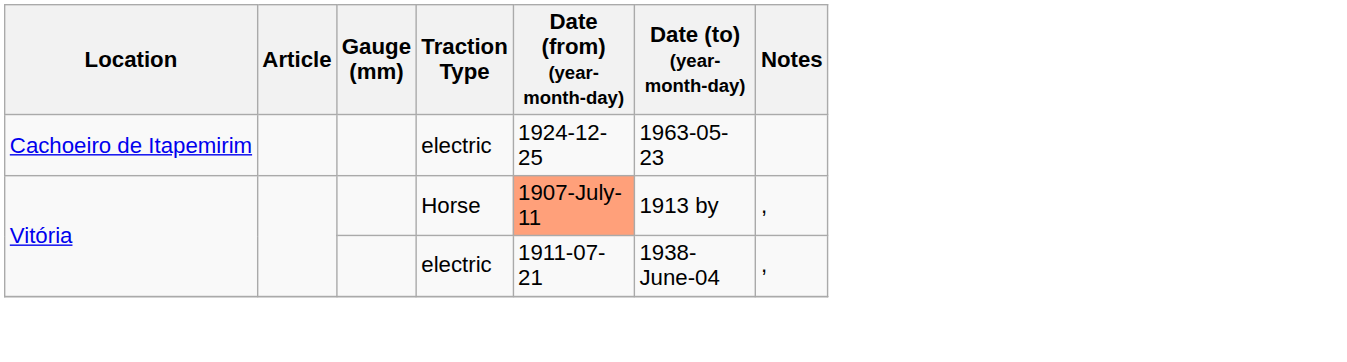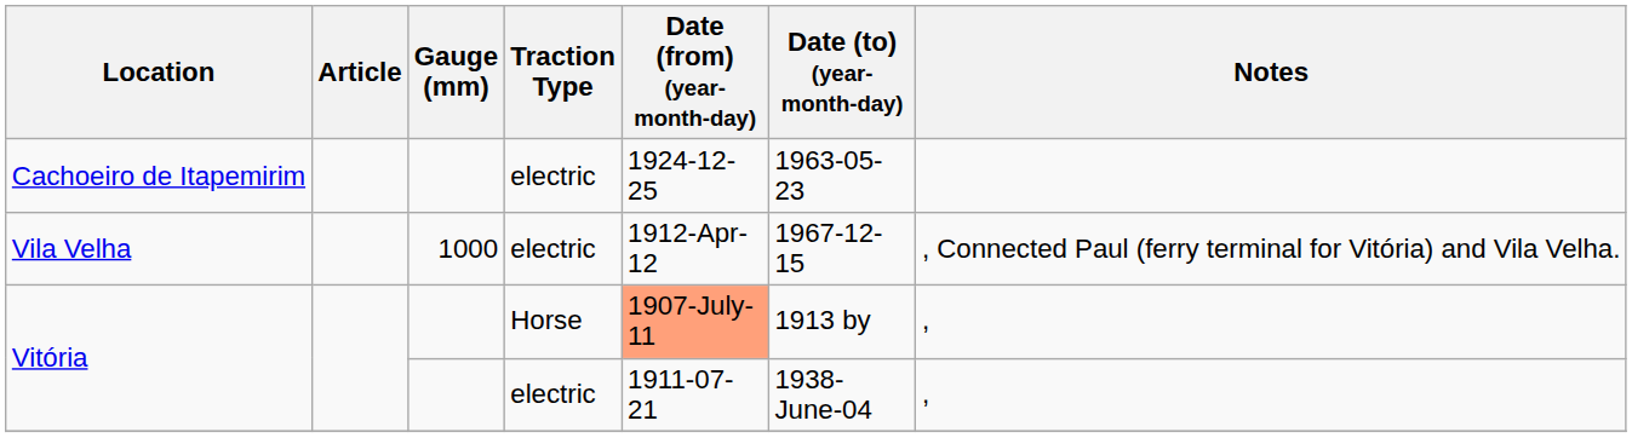 <table class="wikitable sortable">
 <tr>
 <th>Location</th>
 <th>Article</th>
 <th>Gauge<br> (mm)</th>
 <th>Traction<br>Type</th>
 <th width=80px>Date (from)<br><small>(year-month-day)</small></th>
 <th width=80px>Date (to)<br><small>(year-month-day)</small></th>
 <th>Notes</th>
 </tr>
 <tr>
 <td><a href='#'>Cachoeiro de Itapemirim</a></td>
 <td> </td>
 <td align=right></td>
 <td>electric</td>
 <td>1924-12-25</td>
 <td>1963-05-23</td>
 <td></td>
 </tr>
 <tr>
+<td><a href='#'>Vila Velha</a></td>
+<td> </td>
+<td align=right>1000</td>
+<td>electric</td>
+<td>1912-Apr-12</td>
+<td>1967-12-15</td>
+<td>,  Connected Paul (ferry terminal for Vitória) and Vila Velha.</td>
+</tr>
+<tr>
 <td rowspan="2"><a href='#'>Vitória</a></td>
 <td rowspan="2"> </td>
 <td align=right></td>
 <td>Horse</td>
 <td style="background: lightsalmon;">1907-July-11</td>
 <td>1913 by</td>
 <td>, </td>
 </tr>
 <tr>
 <td align=right></td>
 <td>electric</td>
 <td>1911-07-21</td>
 <td>1938-June-04</td>
 <td>, </td>
 </tr>
 <tr>
 </tr>
 </table>
